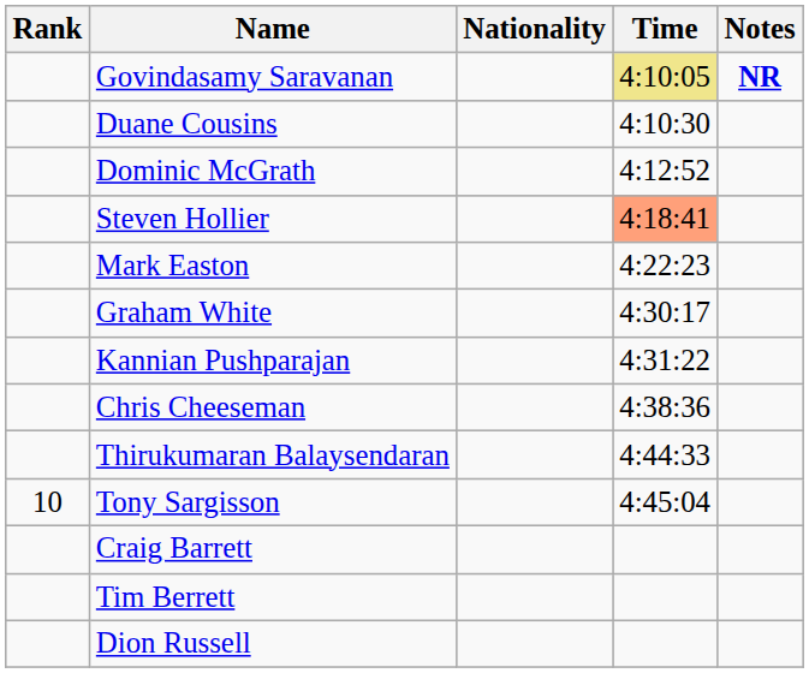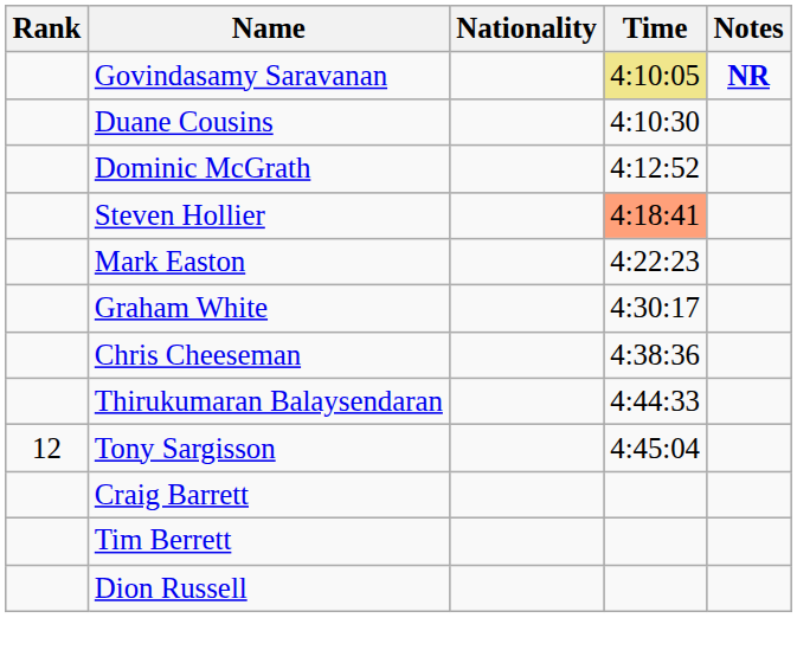 <table class="wikitable sortable" style="text-align:center">
 <tr>
 <th>Rank</th>
 <th>Name</th>
 <th>Nationality</th>
 <th>Time</th>
 <th>Notes</th>
 </tr>
 <tr>
 <td></td>
 <td align=left><a href='#'>Govindasamy Saravanan</a></td>
 <td align=left></td>
 <td style="background: khaki;">4:10:05</td>
 <td><strong><a href='#'>NR</a></strong></td>
 </tr>
 <tr>
 <td></td>
 <td align=left><a href='#'>Duane Cousins</a></td>
 <td align=left></td>
 <td>4:10:30</td>
 <td></td>
 </tr>
 <tr>
 <td></td>
 <td align=left><a href='#'>Dominic McGrath</a></td>
 <td align=left></td>
 <td>4:12:52</td>
 <td></td>
 </tr>
 <tr>
 <td></td>
 <td align=left><a href='#'>Steven Hollier</a></td>
 <td align=left></td>
 <td style="background: lightsalmon;">4:18:41</td>
 <td></td>
 </tr>
 <tr>
 <td></td>
 <td align=left><a href='#'>Mark Easton</a></td>
 <td align=left></td>
 <td>4:22:23</td>
 <td></td>
 </tr>
 <tr>
 <td></td>
 <td align=left><a href='#'>Graham White</a></td>
 <td align=left></td>
 <td>4:30:17</td>
 <td></td>
 </tr>
 <tr>
 <td></td>
-<td align=left><a href='#'>Kannian Pushparajan</a></td>
-<td align=left></td>
-<td>4:31:22</td>
-<td></td>
-</tr>
-<tr>
-<td></td>
 <td align=left><a href='#'>Chris Cheeseman</a></td>
 <td align=left></td>
 <td>4:38:36</td>
 <td></td>
 </tr>
 <tr>
 <td></td>
 <td align=left><a href='#'>Thirukumaran Balaysendaran</a></td>
 <td align=left></td>
 <td>4:44:33</td>
 <td></td>
 </tr>
 <tr>
-<td>10</td>
+<td>12</td>
 <td align=left><a href='#'>Tony Sargisson</a></td>
 <td align=left></td>
 <td>4:45:04</td>
 <td></td>
 </tr>
 <tr>
 <td></td>
 <td align=left><a href='#'>Craig Barrett</a></td>
 <td align=left></td>
 <td></td>
 <td></td>
 </tr>
 <tr>
 <td></td>
 <td align=left><a href='#'>Tim Berrett</a></td>
 <td align=left></td>
 <td></td>
 <td></td>
 </tr>
 <tr>
 <td></td>
 <td align=left><a href='#'>Dion Russell</a></td>
 <td align=left></td>
 <td></td>
 <td></td>
 </tr>
 </table>
